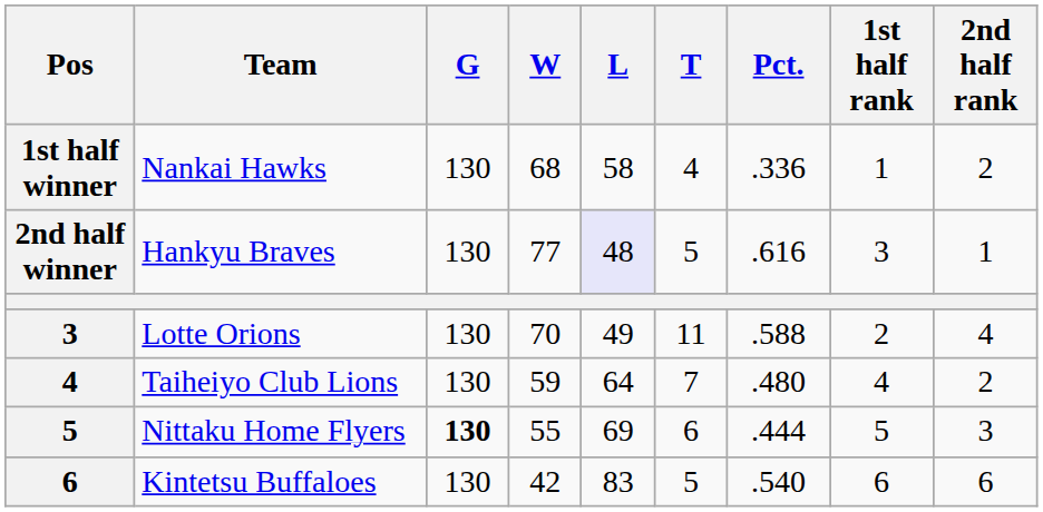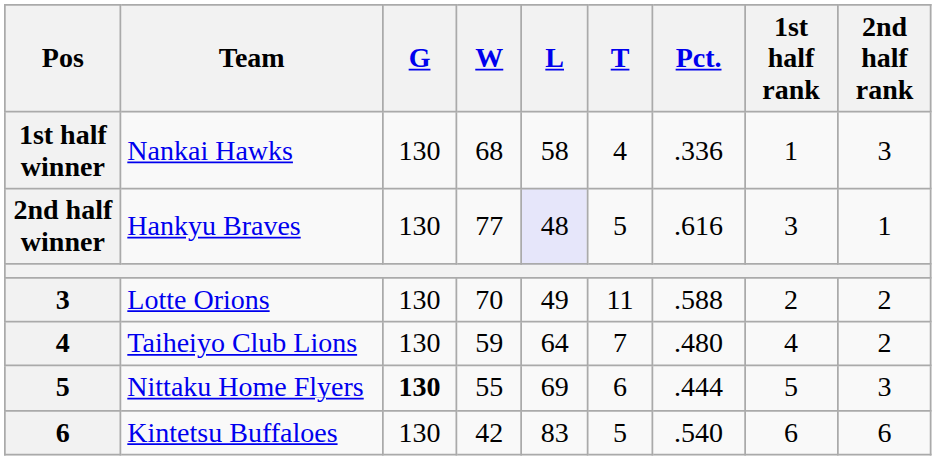 <table class="wikitable plainrowheaders" width="60%" style="text-align:center;">
 <tr>
 <th scope="col" width="5%">Pos</th>
 <th scope="col" width="20%">Team</th>
 <th scope="col" width="5%"><a href='#'>G</a></th>
 <th scope="col" width="5%"><a href='#'>W</a></th>
 <th scope="col" width="5%"><a href='#'>L</a></th>
 <th scope="col" width="5%"><a href='#'>T</a></th>
 <th scope="col" width="7%"><a href='#'>Pct.</a></th>
 <th scope="col" width="6%">1st half rank</th>
 <th scope="col" width="6%">2nd half rank</th>
 </tr>
 <tr>
 <th>1st half winner</th>
 <td style="text-align:left;"><a href='#'>Nankai Hawks</a></td>
 <td>130</td>
 <td>68</td>
 <td>58</td>
 <td>4</td>
 <td>.336</td>
 <td>1</td>
-<td>2</td>
+<td>3</td>
 </tr>
 <tr>
 <th>2nd half winner</th>
 <td style="text-align:left;"><a href='#'>Hankyu Braves</a></td>
 <td>130</td>
 <td>77</td>
 <td style="background: lavender;">48</td>
 <td>5</td>
 <td>.616</td>
 <td>3</td>
 <td>1</td>
 </tr>
 <tr>
 <th colspan="9"></th>
 </tr>
 <tr>
 <th>3</th>
 <td style="text-align:left;"><a href='#'>Lotte Orions</a></td>
 <td>130</td>
 <td>70</td>
 <td>49</td>
 <td>11</td>
 <td>.588</td>
 <td>2</td>
-<td>4</td>
+<td>2</td>
 </tr>
 <tr>
 <th>4</th>
 <td style="text-align:left;"><a href='#'>Taiheiyo Club Lions</a></td>
 <td>130</td>
 <td>59</td>
 <td>64</td>
 <td>7</td>
 <td>.480</td>
 <td>4</td>
 <td>2</td>
 </tr>
 <tr>
 <th>5</th>
 <td style="text-align:left;"><a href='#'>Nittaku Home Flyers</a></td>
 <td><strong>130</strong></td>
 <td>55</td>
 <td>69</td>
 <td>6</td>
 <td>.444</td>
 <td>5</td>
 <td>3</td>
 </tr>
 <tr>
 <th>6</th>
 <td style="text-align:left;"><a href='#'>Kintetsu Buffaloes</a></td>
 <td>130</td>
 <td>42</td>
 <td>83</td>
 <td>5</td>
 <td>.540</td>
 <td>6</td>
 <td>6</td>
 </tr>
 </table>
